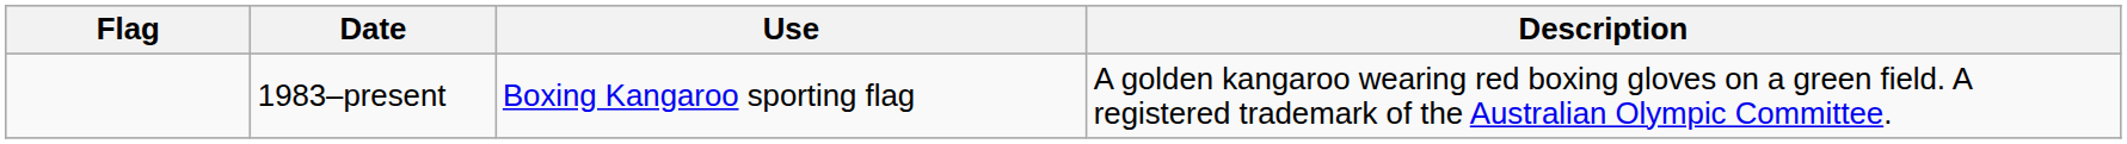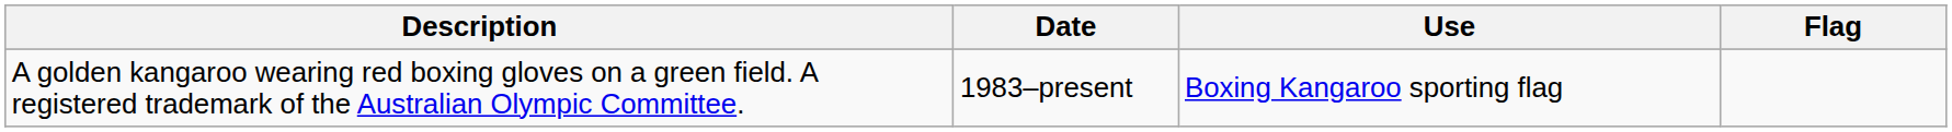 <table class="wikitable">
 <tr>
-<th scope="col" style="width:120px;">Flag</th>
+<th scope="col" style="width:530px;">Description</th>
 <th scope="col" style="width:120px;">Date</th>
 <th scope="col" style="width:300px;">Use</th>
-<th scope="col" style="width:530px;">Description</th>
+<th scope="col" style="width:120px;">Flag</th>
 </tr>
 <tr>
-<td style="text-align:center;"></td>
+<td>A golden kangaroo wearing red boxing gloves on a green field. A registered trademark of the <a href='#'>Australian Olympic Committee</a>.</td>
 <td>1983–present</td>
 <td><a href='#'>Boxing Kangaroo</a> sporting flag</td>
-<td>A golden kangaroo wearing red boxing gloves on a green field. A registered trademark of the <a href='#'>Australian Olympic Committee</a>.</td>
+<td style="text-align:center;"></td>
 </tr>
 </table>
